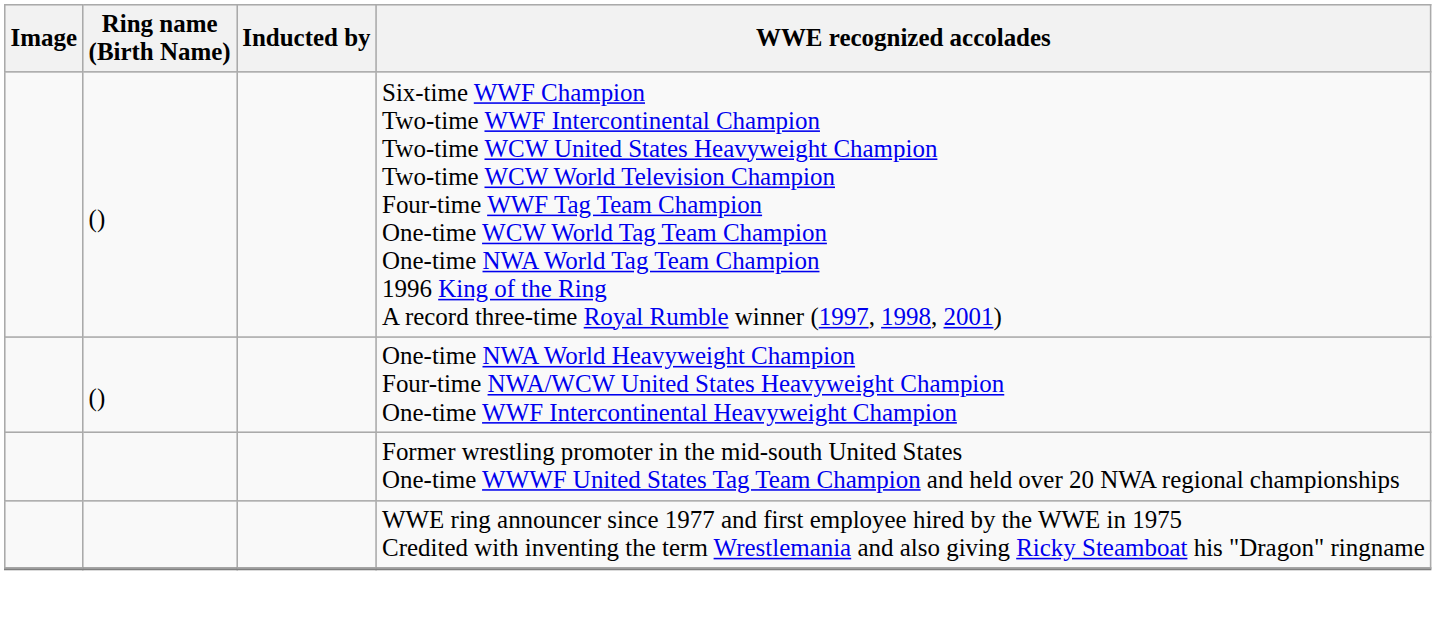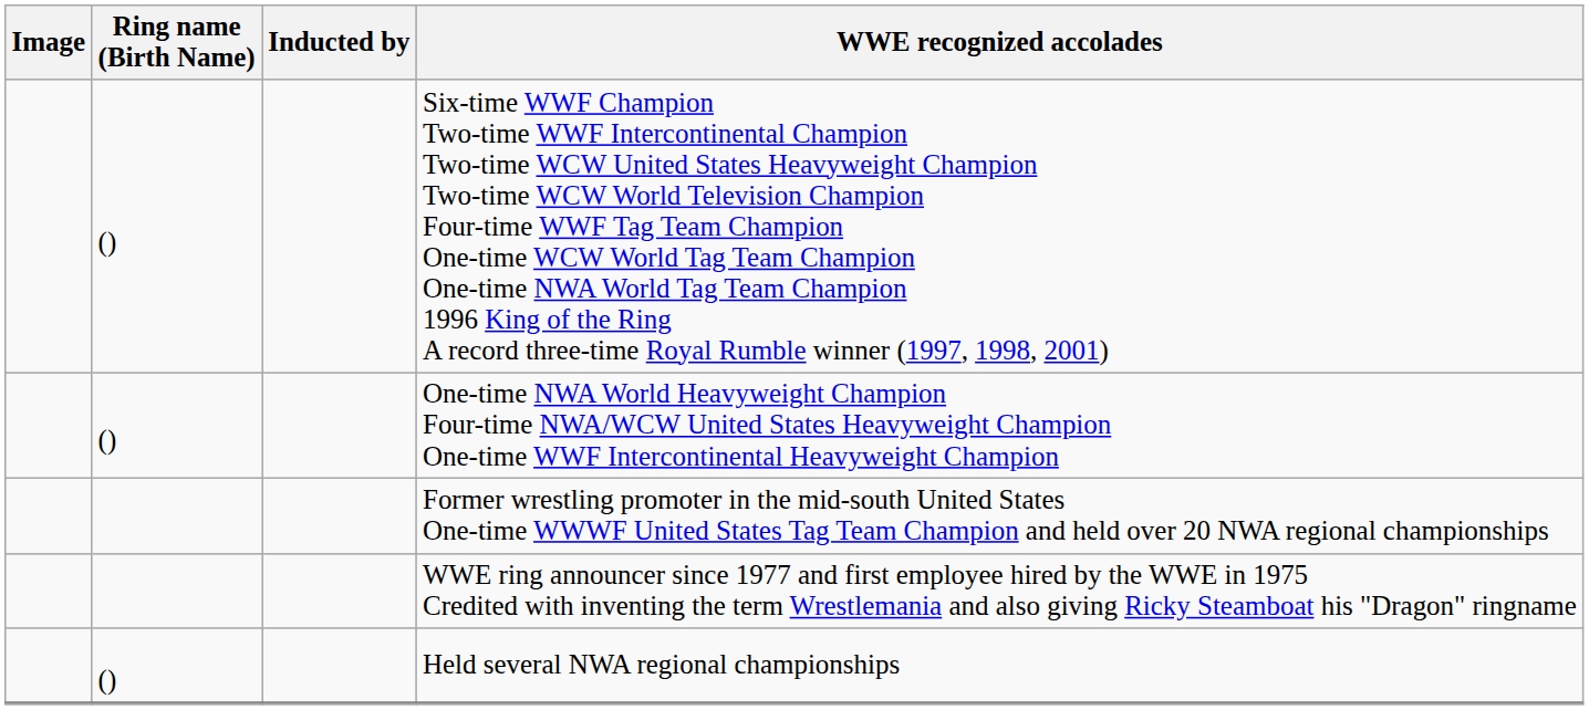 <table class="wikitable">
 <tr>
 <th class="unsortable">Image</th>
 <th>Ring name<br>(Birth Name)</th>
 <th>Inducted by</th>
 <th class="unsortable">WWE recognized accolades</th>
 </tr>
 <tr>
 <td></td>
 <td><strong></strong><br>()</td>
 <td></td>
 <td>Six-time <a href='#'>WWF Champion</a><br>Two-time <a href='#'>WWF Intercontinental Champion</a><br>Two-time <a href='#'>WCW United States Heavyweight Champion</a><br>Two-time <a href='#'>WCW World Television Champion</a><br> Four-time <a href='#'>WWF Tag Team Champion</a><br>One-time <a href='#'>WCW World Tag Team Champion</a><br>One-time <a href='#'>NWA World Tag Team Champion</a>  <br> 1996 <a href='#'>King of the Ring</a><br>A record three-time <a href='#'>Royal Rumble</a> winner (<a href='#'>1997</a>, <a href='#'>1998</a>, <a href='#'>2001</a>)</td>
 </tr>
 <tr>
 <td></td>
 <td><br>()</td>
 <td></td>
 <td>One-time <a href='#'>NWA World Heavyweight Champion</a><br>Four-time <a href='#'>NWA/WCW United States Heavyweight Champion</a><br>One-time <a href='#'>WWF Intercontinental Heavyweight Champion</a></td>
 </tr>
 <tr>
 <td></td>
 <td></td>
 <td></td>
 <td>Former wrestling promoter in the mid-south United States<br>One-time <a href='#'>WWWF United States Tag Team Champion</a> and held over 20 NWA regional championships</td>
 </tr>
 <tr>
 <td></td>
 <td></td>
 <td></td>
 <td>WWE ring announcer since 1977 and first employee hired by the WWE in 1975<br>Credited with inventing the term <a href='#'>Wrestlemania</a> and also giving <a href='#'>Ricky Steamboat</a> his "Dragon" ringname</td>
 </tr>
+<tr>
+<td></td>
+<td><br>()</td>
+<td></td>
+<td>Held several NWA regional championships</td>
+</tr>
 <tr style="border-top:2px solid gray;">
 </tr>
 </table>
